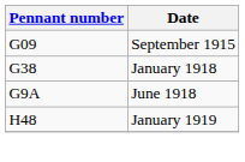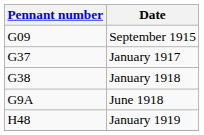 <table class="wikitable" style="text-align:left">
 <tr>
 <th><a href='#'>Pennant number</a></th>
 <th>Date</th>
 </tr>
 <tr>
 <td>G09</td>
 <td>September 1915</td>
+</tr>
+<tr>
+<td>G37</td>
+<td>January 1917</td>
 </tr>
 <tr>
 <td>G38</td>
 <td>January 1918</td>
 </tr>
 <tr>
 <td>G9A</td>
 <td>June 1918</td>
 </tr>
 <tr>
 <td>H48</td>
 <td>January 1919</td>
 </tr>
 <tr>
 </tr>
 </table>
